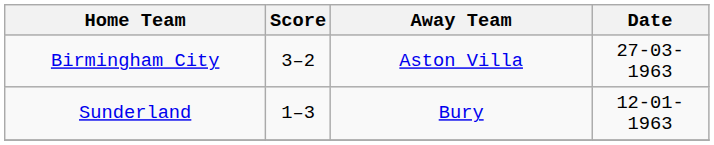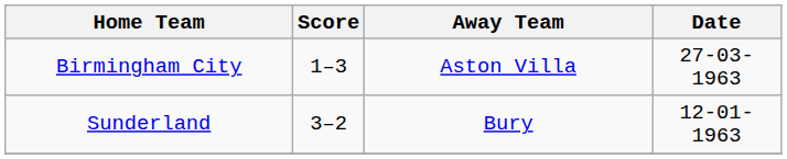 <table class="wikitable" style="text-align:center;">
 <tr>
 <th width=175>Home Team</th>
 <th width=20>Score</th>
 <th width=175>Away Team</th>
 <th width= 75>Date</th>
 </tr>
 <tr>
 <td><a href='#'>Birmingham City</a></td>
-<td>3–2</td>
+<td>1–3</td>
 <td><a href='#'>Aston Villa</a></td>
 <td>27-03-1963</td>
 </tr>
 <tr>
 <td><a href='#'>Sunderland</a></td>
-<td>1–3</td>
+<td>3–2</td>
 <td><a href='#'>Bury</a></td>
 <td>12-01-1963</td>
 </tr>
 <tr>
 </tr>
 </table>
